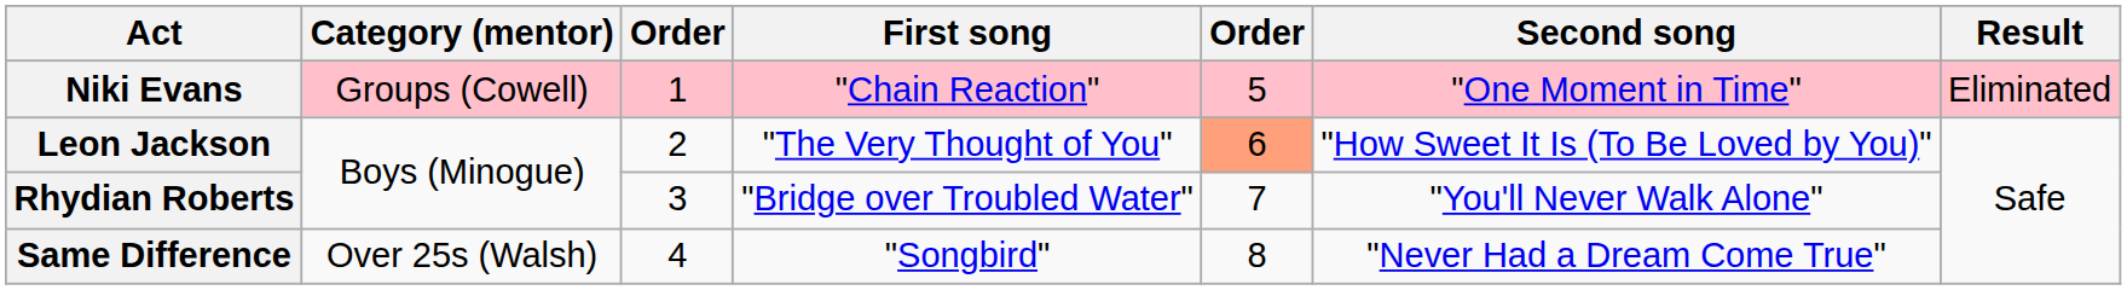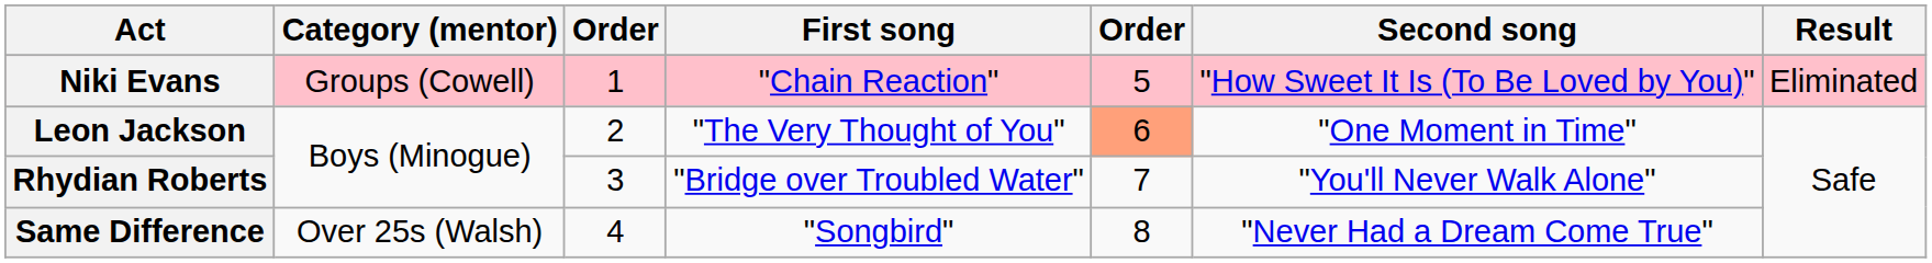 <table class="wikitable plainrowheaders" style="text-align:center;">
 <tr>
 <th scope="col">Act</th>
 <th scope="col">Category (mentor)</th>
 <th scope="col">Order</th>
 <th scope="col">First song</th>
 <th scope="col">Order</th>
 <th scope="col">Second song</th>
 <th scope="col">Result</th>
 </tr>
 <tr style="background: pink">
 <th scope="row">Niki Evans</th>
 <td>Groups (Cowell)</td>
 <td>1</td>
 <td>"<a href='#'>Chain Reaction</a>"</td>
 <td>5</td>
-<td>"<a href='#'>One Moment in Time</a>"</td>
+<td>"<a href='#'>How Sweet It Is (To Be Loved by You)</a>"</td>
 <td>Eliminated</td>
 </tr>
 <tr>
 <th scope="row">Leon Jackson</th>
 <td rowspan=2>Boys (Minogue)</td>
 <td>2</td>
 <td>"<a href='#'>The Very Thought of You</a>"</td>
 <td style="background: lightsalmon;">6</td>
-<td>"<a href='#'>How Sweet It Is (To Be Loved by You)</a>"</td>
+<td>"<a href='#'>One Moment in Time</a>"</td>
 <td rowspan=3>Safe</td>
 </tr>
 <tr>
 <th scope="row">Rhydian Roberts</th>
 <td>3</td>
 <td>"<a href='#'>Bridge over Troubled Water</a>"</td>
 <td>7</td>
 <td>"<a href='#'>You'll Never Walk Alone</a>"</td>
 </tr>
 <tr>
 <th scope="row">Same Difference</th>
 <td>Over 25s (Walsh)</td>
 <td>4</td>
 <td>"<a href='#'>Songbird</a>"</td>
 <td>8</td>
 <td>"<a href='#'>Never Had a Dream Come True</a>"</td>
 </tr>
 </table>
